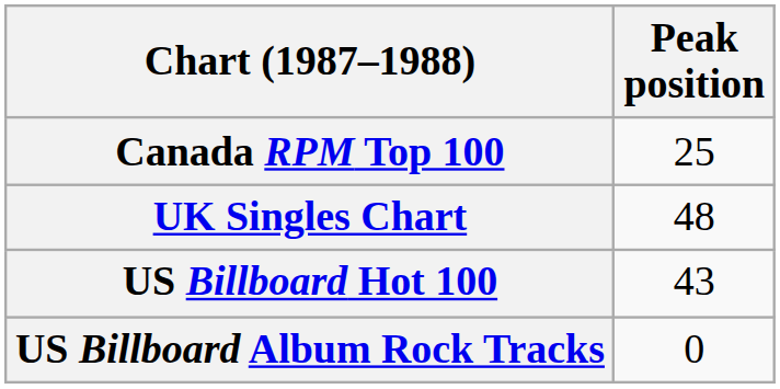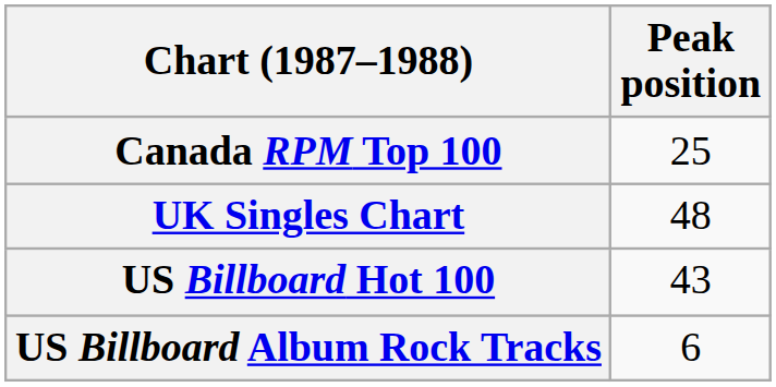 <table class="wikitable sortable plainrowheaders" style="text-align:center;">
 <tr>
 <th align="left">Chart (1987–1988)</th>
 <th align="left">Peak<br>position</th>
 </tr>
 <tr>
 <th scope="row">Canada <a href='#'><em>RPM</em> Top 100</a></th>
 <td>25</td>
 </tr>
 <tr>
 <th scope="row"><a href='#'>UK Singles Chart</a></th>
 <td>48</td>
 </tr>
 <tr>
 <th scope="row">US <a href='#'><em>Billboard</em> Hot 100</a></th>
 <td>43</td>
 </tr>
 <tr>
 <th scope="row">US <em>Billboard</em> <a href='#'>Album Rock Tracks</a></th>
-<td>0</td>
+<td>6</td>
 </tr>
 </table>
